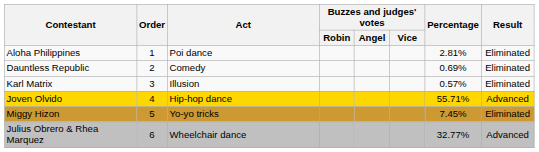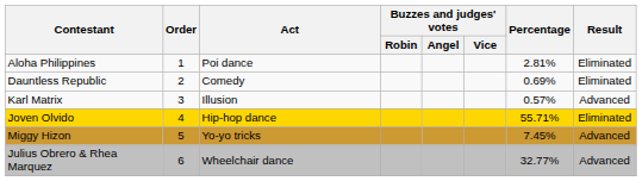 <table class="wikitable" style="text-align:center; width:100%;">
 <tr>
 <th rowspan="2" style="width:25%;">Contestant</th>
 <th rowspan="2" style="width:03%;">Order</th>
 <th rowspan="2">Act</th>
 <th colspan="3" style="width:20%;">Buzzes and judges' votes</th>
 <th rowspan="2" style="width:10%;">Percentage</th>
 <th rowspan="2" style="width:10%;">Result</th>
 </tr>
 <tr>
 <th style="width:06.66%;">Robin</th>
 <th style="width:06.66%;">Angel</th>
 <th style="width:06.66%;">Vice</th>
 </tr>
 <tr>
 <td scope="row" style="text-align:left;">Aloha Philippines</td>
 <td>1</td>
 <td style="text-align:left;">Poi dance</td>
 <td></td>
 <td></td>
 <td></td>
 <td>2.81%</td>
 <td>Eliminated</td>
 </tr>
 <tr>
 <td scope="row" style="text-align:left;">Dauntless Republic</td>
 <td>2</td>
 <td style="text-align:left;">Comedy</td>
 <td></td>
 <td></td>
 <td></td>
 <td>0.69%</td>
 <td>Eliminated</td>
 </tr>
 <tr>
 <td scope="row" style="text-align:left;">Karl Matrix</td>
 <td>3</td>
 <td style="text-align:left;">Illusion</td>
 <td></td>
 <td></td>
 <td></td>
 <td>0.57%</td>
-<td>Eliminated</td>
+<td>Advanced</td>
 </tr>
 <tr bgcolor=gold>
 <td scope="row" style="text-align:left;">Joven Olvido</td>
 <td>4</td>
 <td style="text-align:left;">Hip-hop dance</td>
 <td></td>
 <td></td>
 <td></td>
 <td>55.71%</td>
-<td>Advanced</td>
+<td>Eliminated</td>
 </tr>
 <tr bgcolor=#CC9933>
 <td scope="row" style="text-align:left;">Miggy Hizon</td>
 <td>5</td>
 <td style="text-align:left;">Yo-yo tricks</td>
 <td></td>
 <td></td>
 <td></td>
 <td>7.45%</td>
-<td>Eliminated</td>
+<td>Advanced</td>
 </tr>
 <tr bgcolor=silver>
 <td scope="row" style="text-align:left;">Julius Obrero & Rhea Marquez </td>
 <td>6</td>
 <td style="text-align:left;">Wheelchair dance</td>
 <td></td>
 <td></td>
 <td></td>
 <td>32.77%</td>
 <td>Advanced</td>
 </tr>
 </table>
